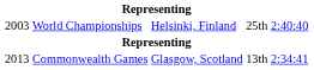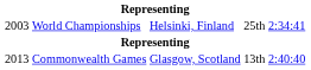 <table>
 <tr>
 <th colspan="5">Representing </th>
 </tr>
 <tr>
 <td>2003</td>
 <td><a href='#'>World Championships</a></td>
 <td><a href='#'>Helsinki, Finland</a></td>
 <td>25th</td>
-<td><a href='#'>2:40:40</a></td>
+<td><a href='#'>2:34:41</a></td>
 </tr>
 <tr>
 <th colspan="5">Representing </th>
 </tr>
 <tr>
 <td>2013</td>
 <td><a href='#'>Commonwealth Games</a></td>
 <td><a href='#'>Glasgow, Scotland</a></td>
 <td>13th</td>
-<td><a href='#'>2:34:41</a></td>
+<td><a href='#'>2:40:40</a></td>
 </tr>
 </table>
